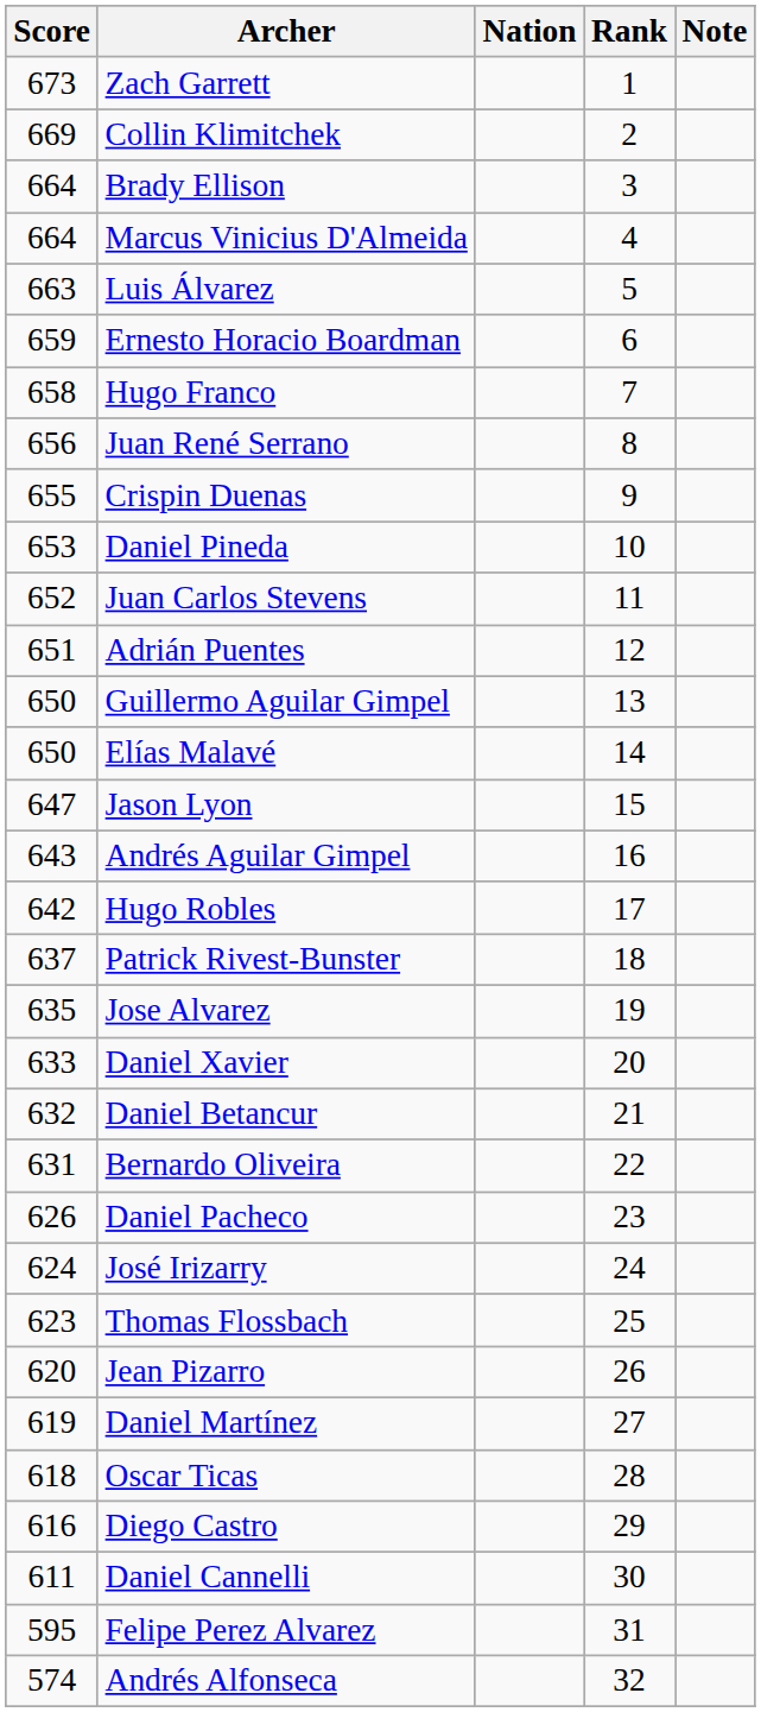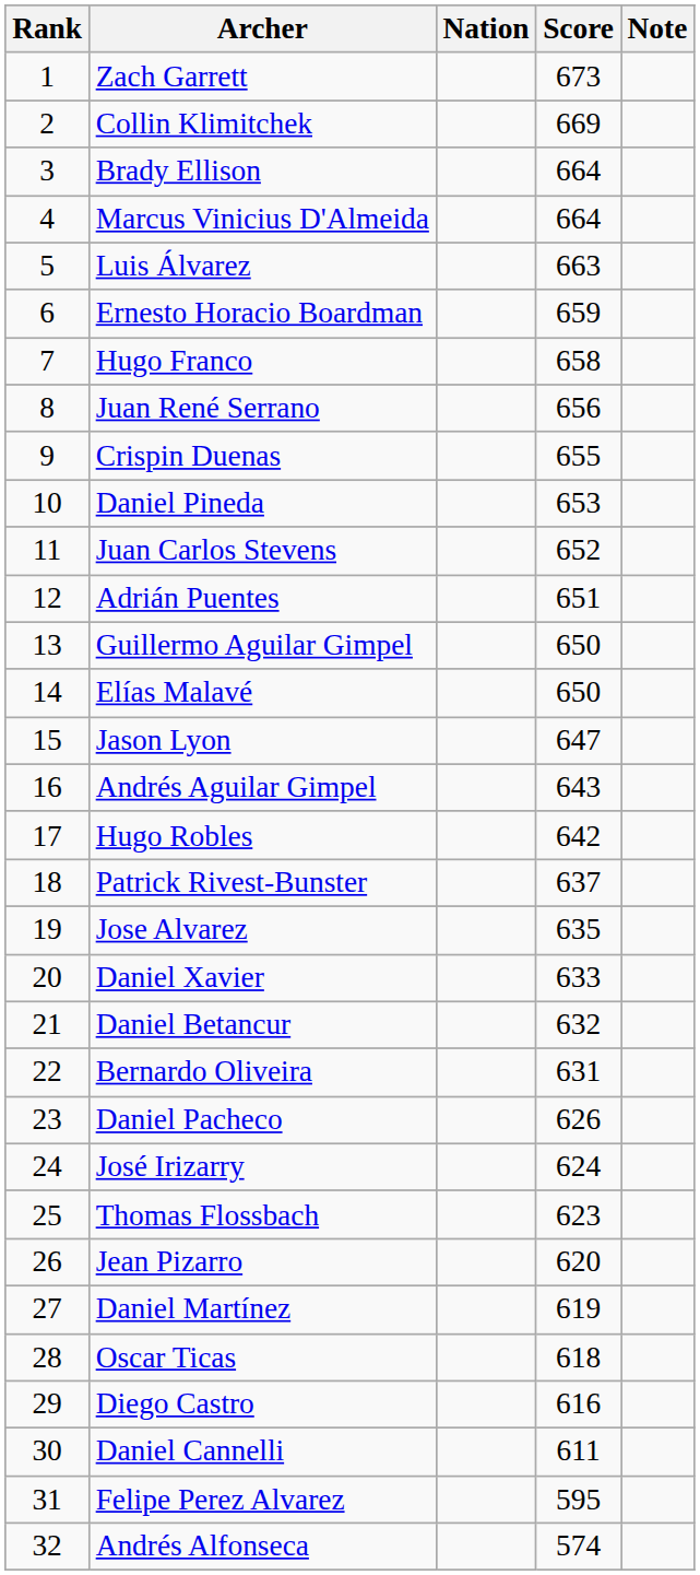 <table class="wikitable sortable" style="text-align:center">
 <tr>
-<th>Score</th>
+<th>Rank</th>
 <th>Archer</th>
 <th>Nation</th>
-<th>Rank</th>
+<th>Score</th>
 <th>Note</th>
 </tr>
 <tr>
-<td>673</td>
+<td>1</td>
 <td align=left><a href='#'>Zach Garrett</a></td>
 <td align=left></td>
-<td>1</td>
+<td>673</td>
 <td></td>
 </tr>
 <tr>
-<td>669</td>
+<td>2</td>
 <td align=left><a href='#'>Collin Klimitchek</a></td>
 <td align=left></td>
-<td>2</td>
+<td>669</td>
 <td></td>
 </tr>
 <tr>
-<td>664</td>
+<td>3</td>
 <td align=left><a href='#'>Brady Ellison</a></td>
 <td align=left></td>
-<td>3</td>
+<td>664</td>
 <td></td>
 </tr>
 <tr>
-<td>664</td>
+<td>4</td>
 <td align=left><a href='#'>Marcus Vinicius D'Almeida</a></td>
 <td align=left></td>
-<td>4</td>
+<td>664</td>
 <td></td>
 </tr>
 <tr>
-<td>663</td>
+<td>5</td>
 <td align=left><a href='#'>Luis Álvarez</a></td>
 <td align=left></td>
-<td>5</td>
+<td>663</td>
 <td></td>
 </tr>
 <tr>
-<td>659</td>
+<td>6</td>
 <td align=left><a href='#'>Ernesto Horacio Boardman</a></td>
 <td align=left></td>
-<td>6</td>
+<td>659</td>
 <td></td>
 </tr>
 <tr>
-<td>658</td>
+<td>7</td>
 <td align=left><a href='#'>Hugo Franco</a></td>
 <td align=left></td>
-<td>7</td>
+<td>658</td>
 <td></td>
 </tr>
 <tr>
-<td>656</td>
+<td>8</td>
 <td align=left><a href='#'>Juan René Serrano</a></td>
 <td align=left></td>
-<td>8</td>
+<td>656</td>
 <td></td>
 </tr>
 <tr>
-<td>655</td>
+<td>9</td>
 <td align=left><a href='#'>Crispin Duenas</a></td>
 <td align=left></td>
-<td>9</td>
+<td>655</td>
 <td></td>
 </tr>
 <tr>
-<td>653</td>
+<td>10</td>
 <td align=left><a href='#'>Daniel Pineda</a></td>
 <td align=left></td>
-<td>10</td>
+<td>653</td>
 <td></td>
 </tr>
 <tr>
-<td>652</td>
+<td>11</td>
 <td align=left><a href='#'>Juan Carlos Stevens</a></td>
 <td align=left></td>
-<td>11</td>
+<td>652</td>
 <td></td>
 </tr>
 <tr>
-<td>651</td>
+<td>12</td>
 <td align=left><a href='#'>Adrián Puentes</a></td>
 <td align=left></td>
-<td>12</td>
+<td>651</td>
 <td></td>
 </tr>
 <tr>
-<td>650</td>
+<td>13</td>
 <td align=left><a href='#'>Guillermo Aguilar Gimpel</a></td>
 <td align=left></td>
-<td>13</td>
+<td>650</td>
 <td></td>
 </tr>
 <tr>
-<td>650</td>
+<td>14</td>
 <td align=left><a href='#'>Elías Malavé</a></td>
 <td align=left></td>
-<td>14</td>
+<td>650</td>
 <td></td>
 </tr>
 <tr>
-<td>647</td>
+<td>15</td>
 <td align=left><a href='#'>Jason Lyon</a></td>
 <td align=left></td>
-<td>15</td>
+<td>647</td>
 <td></td>
 </tr>
 <tr>
-<td>643</td>
+<td>16</td>
 <td align=left><a href='#'>Andrés Aguilar Gimpel</a></td>
 <td align=left></td>
-<td>16</td>
+<td>643</td>
 <td></td>
 </tr>
 <tr>
-<td>642</td>
+<td>17</td>
 <td align=left><a href='#'>Hugo Robles</a></td>
 <td align=left></td>
-<td>17</td>
+<td>642</td>
 <td></td>
 </tr>
 <tr>
-<td>637</td>
+<td>18</td>
 <td align=left><a href='#'>Patrick Rivest-Bunster</a></td>
 <td align=left></td>
-<td>18</td>
+<td>637</td>
 <td></td>
 </tr>
 <tr>
-<td>635</td>
+<td>19</td>
 <td align=left><a href='#'>Jose Alvarez</a></td>
 <td align=left></td>
-<td>19</td>
+<td>635</td>
 <td></td>
 </tr>
 <tr>
-<td>633</td>
+<td>20</td>
 <td align=left><a href='#'>Daniel Xavier</a></td>
 <td align=left></td>
-<td>20</td>
+<td>633</td>
 <td></td>
 </tr>
 <tr>
-<td>632</td>
+<td>21</td>
 <td align=left><a href='#'>Daniel Betancur</a></td>
 <td align=left></td>
-<td>21</td>
+<td>632</td>
 <td></td>
 </tr>
 <tr>
-<td>631</td>
+<td>22</td>
 <td align=left><a href='#'>Bernardo Oliveira</a></td>
 <td align=left></td>
-<td>22</td>
+<td>631</td>
 <td></td>
 </tr>
 <tr>
-<td>626</td>
+<td>23</td>
 <td align=left><a href='#'>Daniel Pacheco</a></td>
 <td align=left></td>
-<td>23</td>
+<td>626</td>
 <td></td>
 </tr>
 <tr>
-<td>624</td>
+<td>24</td>
 <td align=left><a href='#'>José Irizarry</a></td>
 <td align=left></td>
-<td>24</td>
+<td>624</td>
 <td></td>
 </tr>
 <tr>
-<td>623</td>
+<td>25</td>
 <td align=left><a href='#'>Thomas Flossbach</a></td>
 <td align=left></td>
-<td>25</td>
+<td>623</td>
 <td></td>
 </tr>
 <tr>
-<td>620</td>
+<td>26</td>
 <td align=left><a href='#'>Jean Pizarro</a></td>
 <td align=left></td>
-<td>26</td>
+<td>620</td>
 <td></td>
 </tr>
 <tr>
-<td>619</td>
+<td>27</td>
 <td align=left><a href='#'>Daniel Martínez</a></td>
 <td align=left></td>
-<td>27</td>
+<td>619</td>
 <td></td>
 </tr>
 <tr>
-<td>618</td>
+<td>28</td>
 <td align=left><a href='#'>Oscar Ticas</a></td>
 <td align=left></td>
-<td>28</td>
+<td>618</td>
 <td></td>
 </tr>
 <tr>
-<td>616</td>
+<td>29</td>
 <td align=left><a href='#'>Diego Castro</a></td>
 <td align=left></td>
-<td>29</td>
+<td>616</td>
 <td></td>
 </tr>
 <tr>
-<td>611</td>
+<td>30</td>
 <td align=left><a href='#'>Daniel Cannelli</a></td>
 <td align=left></td>
-<td>30</td>
+<td>611</td>
 <td></td>
 </tr>
 <tr>
-<td>595</td>
+<td>31</td>
 <td align=left><a href='#'>Felipe Perez Alvarez</a></td>
 <td align=left></td>
-<td>31</td>
+<td>595</td>
 <td></td>
 </tr>
 <tr>
-<td>574</td>
+<td>32</td>
 <td align=left><a href='#'>Andrés Alfonseca</a></td>
 <td align=left></td>
-<td>32</td>
+<td>574</td>
 <td></td>
 </tr>
 </table>
